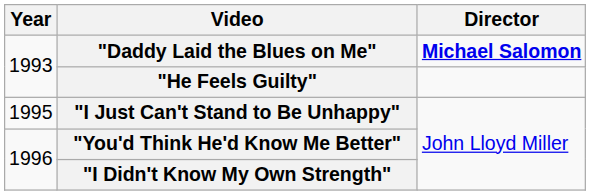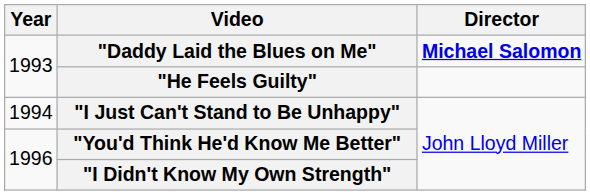 <table class="wikitable plainrowheaders">
 <tr>
 <th>Year</th>
 <th style="width:18em;">Video</th>
 <th>Director</th>
 </tr>
 <tr>
 <td rowspan="2">1993</td>
 <th scope="row">"Daddy Laid the Blues on Me"</th>
 <td><strong><a href='#'>Michael Salomon</a></strong></td>
 </tr>
 <tr>
 <th scope="row">"He Feels Guilty"</th>
 <td></td>
 </tr>
 <tr>
-<td>1995</td>
+<td>1994</td>
 <th scope="row">"I Just Can't Stand to Be Unhappy"</th>
 <td rowspan="3"><a href='#'>John Lloyd Miller</a></td>
 </tr>
 <tr>
 <td rowspan="2">1996</td>
 <th scope="row">"You'd Think He'd Know Me Better"</th>
 </tr>
 <tr>
 <th scope="row">"I Didn't Know My Own Strength"</th>
 </tr>
 </table>
